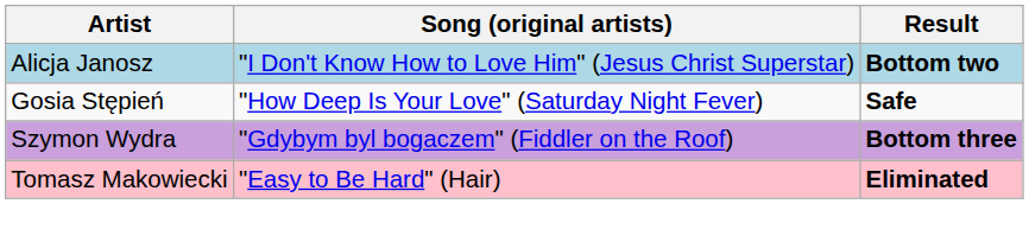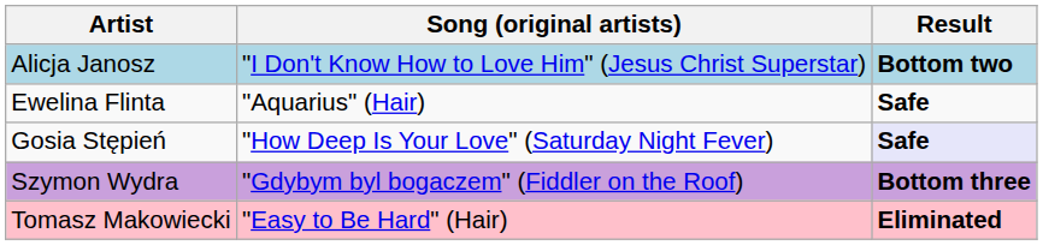 <table class=wikitable>
 <tr>
 <th>Artist</th>
 <th>Song (original artists)</th>
 <th>Result</th>
 </tr>
 <tr style="background:lightblue;">
 <td>Alicja Janosz</td>
 <td>"<a href='#'>I Don't Know How to Love Him</a>" (<a href='#'>Jesus Christ Superstar</a>)</td>
 <td><strong>Bottom two</strong></td>
 </tr>
 <tr>
+<td>Ewelina Flinta</td>
+<td>"Aquarius" (<a href='#'>Hair</a>)</td>
+<td><strong>Safe</strong></td>
+</tr>
+<tr>
 <td>Gosia Stępień</td>
 <td>"<a href='#'>How Deep Is Your Love</a>" (<a href='#'>Saturday Night Fever</a>)</td>
-<td><strong>Safe</strong></td>
+<td style="background: lavender;"><strong>Safe</strong></td>
 </tr>
 <tr style="background:#C9A0DC">
 <td>Szymon Wydra</td>
 <td>"<a href='#'>Gdybym byl bogaczem</a>" (<a href='#'>Fiddler on the Roof</a>)</td>
 <td><strong>Bottom three</strong></td>
 </tr>
 <tr style="background:pink;">
 <td>Tomasz Makowiecki</td>
 <td>"<a href='#'>Easy to Be Hard</a>" (Hair)</td>
 <td><strong>Eliminated</strong></td>
 </tr>
 </table>
